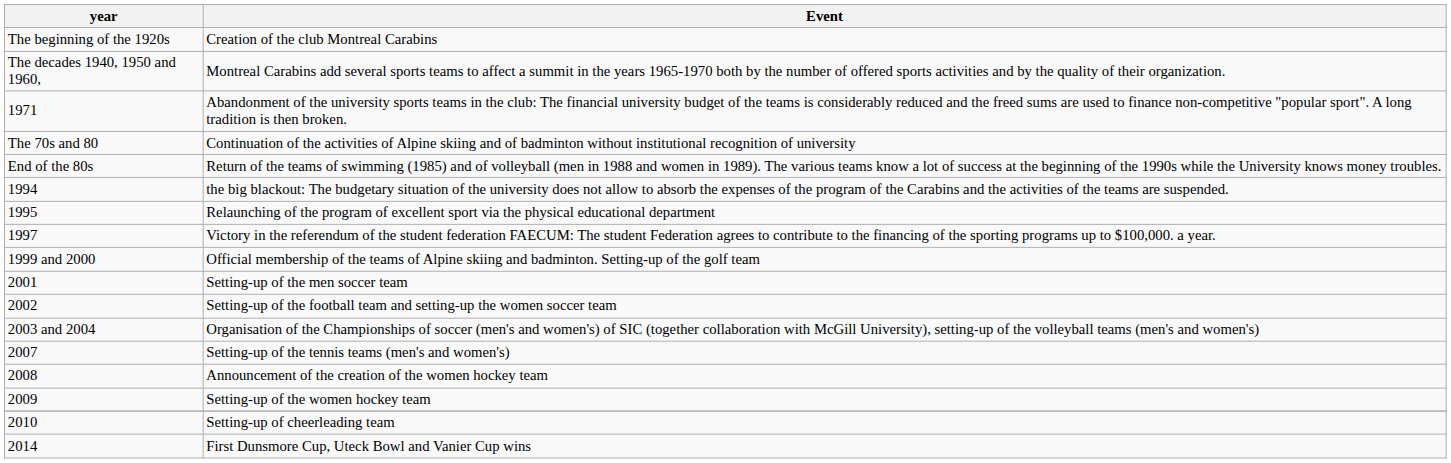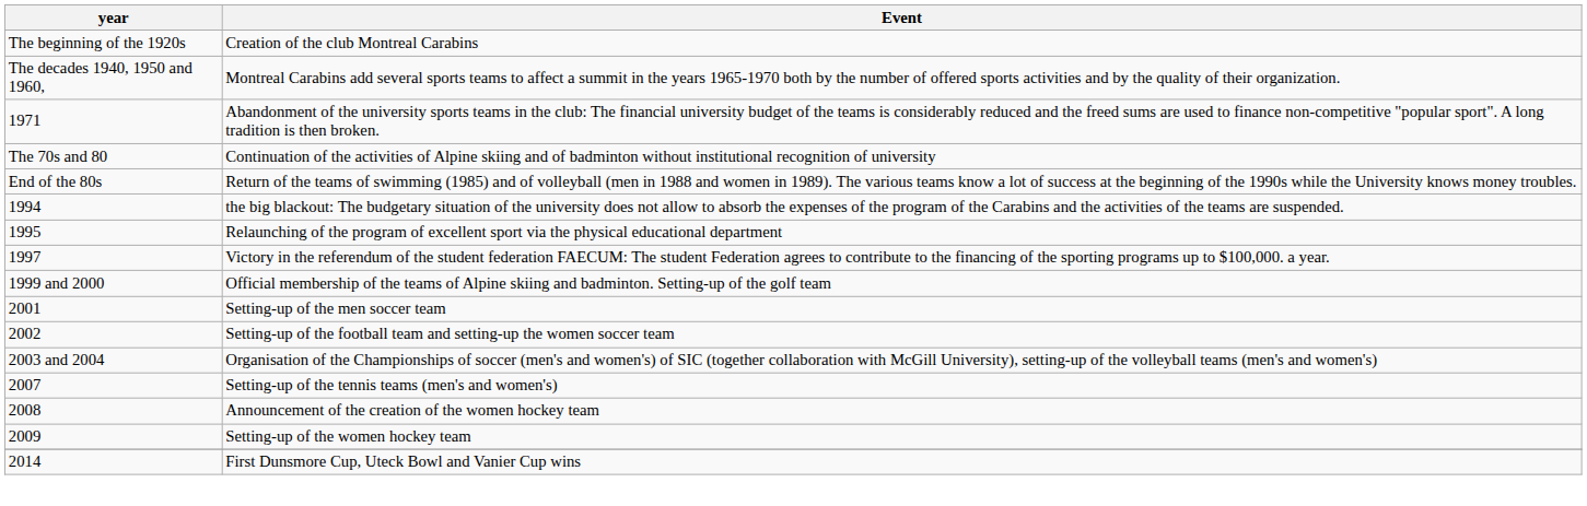 <table class = "wikitable">
 <tr>
 <th>year</th>
 <th>Event</th>
 </tr>
 <tr>
 <td>The beginning of the 1920s</td>
 <td>Creation of the club Montreal Carabins</td>
 </tr>
 <tr>
 <td>The decades 1940, 1950 and 1960,</td>
 <td>Montreal Carabins add several sports teams to affect a summit in the years 1965-1970 both by the number of offered sports activities and by the quality of their organization.</td>
 </tr>
 <tr>
 <td>1971</td>
 <td>Abandonment of the university sports teams in the club:  The financial university budget of the teams is considerably reduced and the freed sums are used to finance non-competitive "popular sport". A long tradition is then broken.</td>
 </tr>
 <tr>
 <td>The 70s and 80</td>
 <td>Continuation of the activities of Alpine skiing and of badminton without institutional recognition of university</td>
 </tr>
 <tr>
 <td>End of the 80s</td>
 <td>Return of the teams of swimming (1985) and of volleyball (men in 1988 and women in 1989). The various teams know a lot of success at the beginning of the 1990s while the University knows money troubles.</td>
 </tr>
 <tr>
 <td>1994</td>
 <td>the big blackout: The budgetary situation of the university does not allow to absorb the expenses of the program of the Carabins and the activities of the teams are suspended.</td>
 </tr>
 <tr>
 <td>1995</td>
 <td>Relaunching of the program of excellent sport via the physical educational department</td>
 </tr>
 <tr>
 <td>1997</td>
 <td>Victory in the referendum of the student federation FAECUM: The student Federation agrees to contribute to the financing of the sporting programs up to $100,000. a year.</td>
 </tr>
 <tr>
 <td>1999 and 2000</td>
 <td>Official membership of the teams of Alpine skiing and badminton. Setting-up of the golf team</td>
 </tr>
 <tr>
 <td>2001</td>
 <td>Setting-up of the men soccer team</td>
 </tr>
 <tr>
 <td>2002</td>
 <td>Setting-up of the football team and setting-up the women soccer team</td>
 </tr>
 <tr>
 <td>2003 and 2004</td>
 <td>Organisation of the Championships of soccer (men's and women's) of SIC (together collaboration with McGill University), setting-up of the volleyball teams (men's and women's)</td>
 </tr>
 <tr>
 <td>2007</td>
 <td>Setting-up of the tennis teams (men's and women's)</td>
 </tr>
 <tr>
 <td>2008</td>
 <td>Announcement of the creation of the women hockey team</td>
 </tr>
 <tr>
 <td>2009</td>
 <td>Setting-up of the women hockey team</td>
 </tr>
 <tr>
 </tr>
 <tr>
-<td>2010</td>
-<td>Setting-up of cheerleading team</td>
-</tr>
-<tr>
 <td>2014</td>
 <td>First Dunsmore Cup, Uteck Bowl and Vanier Cup wins</td>
 </tr>
 </table>
